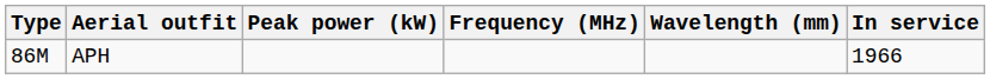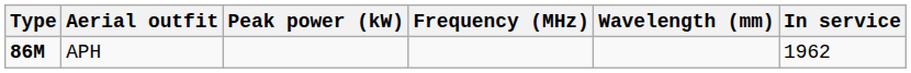 <table class="wikitable">
 <tr>
 <th>Type</th>
 <th>Aerial outfit</th>
 <th>Peak power (kW)</th>
 <th>Frequency (MHz)</th>
 <th>Wavelength (mm)</th>
 <th>In service</th>
 </tr>
 <tr>
-<td>86M</td>
+<td><strong>86M</strong></td>
 <td>APH</td>
 <td></td>
 <td></td>
 <td></td>
-<td>1966</td>
+<td>1962</td>
 </tr>
 </table>
